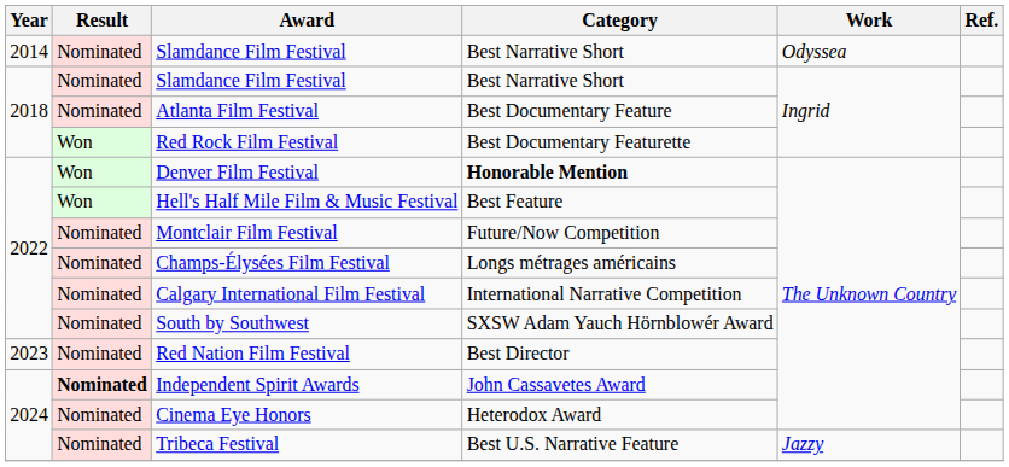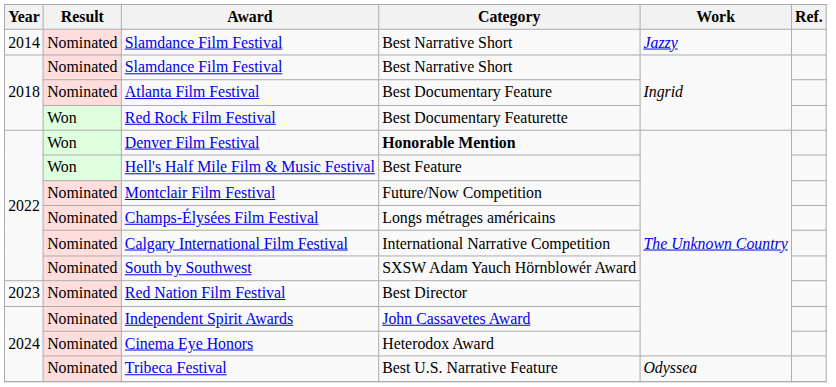 <table class="wikitable">
 <tr>
 <th>Year</th>
 <th>Result</th>
 <th>Award</th>
 <th>Category</th>
 <th>Work</th>
 <th>Ref.</th>
 </tr>
 <tr>
 <td>2014</td>
 <td style="background: #ffdddd">Nominated</td>
 <td><a href='#'>Slamdance Film Festival</a></td>
 <td>Best Narrative Short</td>
-<td><em>Odyssea</em></td>
+<td><em><a href='#'>Jazzy</a></em></td>
 <td></td>
 </tr>
 <tr>
 <td rowspan="3">2018</td>
 <td style="background: #ffdddd">Nominated</td>
 <td><a href='#'>Slamdance Film Festival</a></td>
 <td>Best Narrative Short</td>
 <td rowspan="3"><em>Ingrid</em></td>
 <td></td>
 </tr>
 <tr>
 <td style="background: #ffdddd">Nominated</td>
 <td><a href='#'>Atlanta Film Festival</a></td>
 <td>Best Documentary Feature</td>
 <td></td>
 </tr>
 <tr>
 <td style="background: #ddffdd">Won</td>
 <td><a href='#'>Red Rock Film Festival</a></td>
 <td>Best Documentary Featurette</td>
 <td></td>
 </tr>
 <tr>
 <td rowspan="6">2022</td>
 <td style="background: #ddffdd">Won</td>
 <td><a href='#'>Denver Film Festival</a></td>
 <td><strong>Honorable Mention</strong></td>
 <td rowspan="9"><em><a href='#'>The Unknown Country</a></em></td>
 <td></td>
 </tr>
 <tr>
 <td style="background: #ddffdd">Won</td>
 <td><a href='#'>Hell's Half Mile Film & Music Festival</a></td>
 <td>Best Feature</td>
 <td></td>
 </tr>
 <tr>
 <td style="background: #ffdddd">Nominated</td>
 <td><a href='#'>Montclair Film Festival</a></td>
 <td>Future/Now Competition</td>
 <td></td>
 </tr>
 <tr>
 <td style="background: #ffdddd">Nominated</td>
 <td><a href='#'>Champs-Élysées Film Festival</a></td>
 <td>Longs métrages américains</td>
 <td></td>
 </tr>
 <tr>
 <td style="background: #ffdddd">Nominated</td>
 <td><a href='#'>Calgary International Film Festival</a></td>
 <td>International Narrative Competition</td>
 <td></td>
 </tr>
 <tr>
 <td style="background: #ffdddd">Nominated</td>
 <td><a href='#'>South by Southwest</a></td>
 <td>SXSW Adam Yauch Hörnblowér Award</td>
 <td></td>
 </tr>
 <tr>
 <td>2023</td>
 <td style="background: #ffdddd">Nominated</td>
 <td><a href='#'>Red Nation Film Festival</a></td>
 <td>Best Director</td>
 <td></td>
 </tr>
 <tr>
 <td rowspan="3">2024</td>
-<td style="background: #ffdddd"><strong>Nominated</strong></td>
+<td style="background: #ffdddd">Nominated</td>
 <td><a href='#'>Independent Spirit Awards</a></td>
 <td><a href='#'>John Cassavetes Award</a></td>
 <td></td>
 </tr>
 <tr>
 <td style="background: #ffdddd">Nominated</td>
 <td><a href='#'>Cinema Eye Honors</a></td>
 <td>Heterodox Award</td>
 <td></td>
 </tr>
 <tr>
 <td style="background: #ffdddd">Nominated</td>
 <td><a href='#'>Tribeca Festival</a></td>
 <td>Best U.S. Narrative Feature</td>
-<td><em><a href='#'>Jazzy</a></em></td>
+<td><em>Odyssea</em></td>
 <td></td>
 </tr>
 <tr>
 </tr>
 </table>
